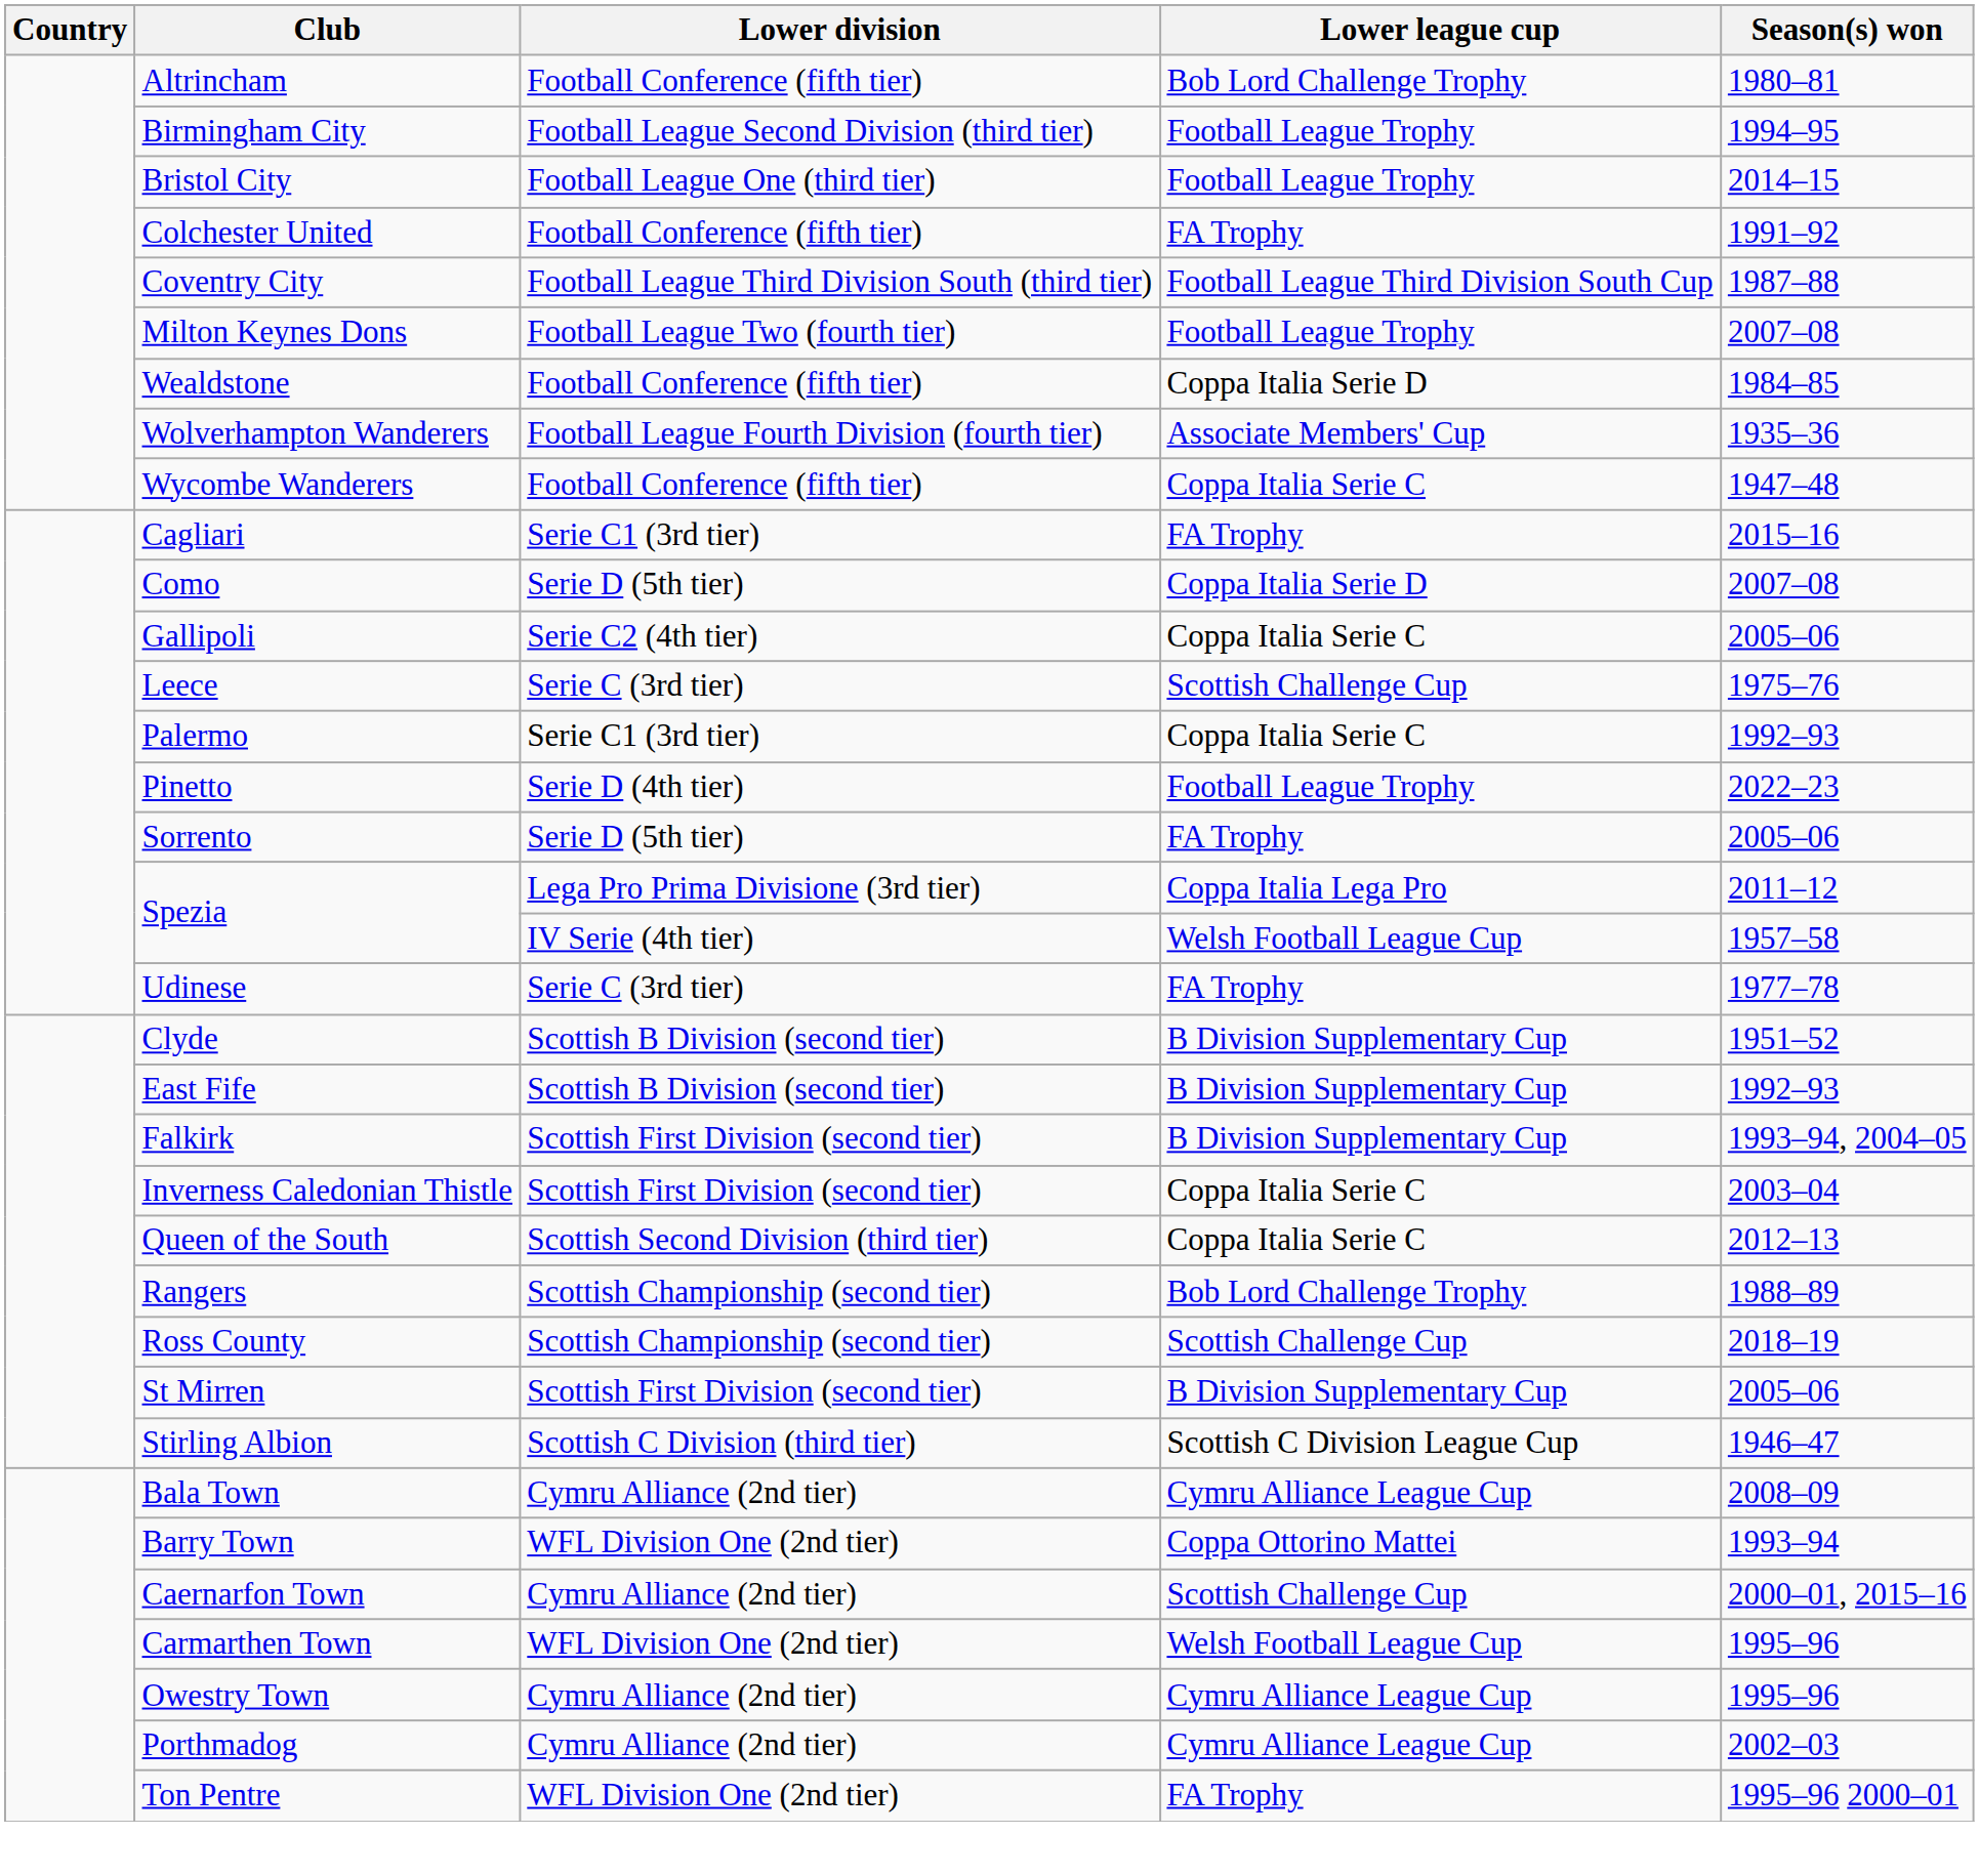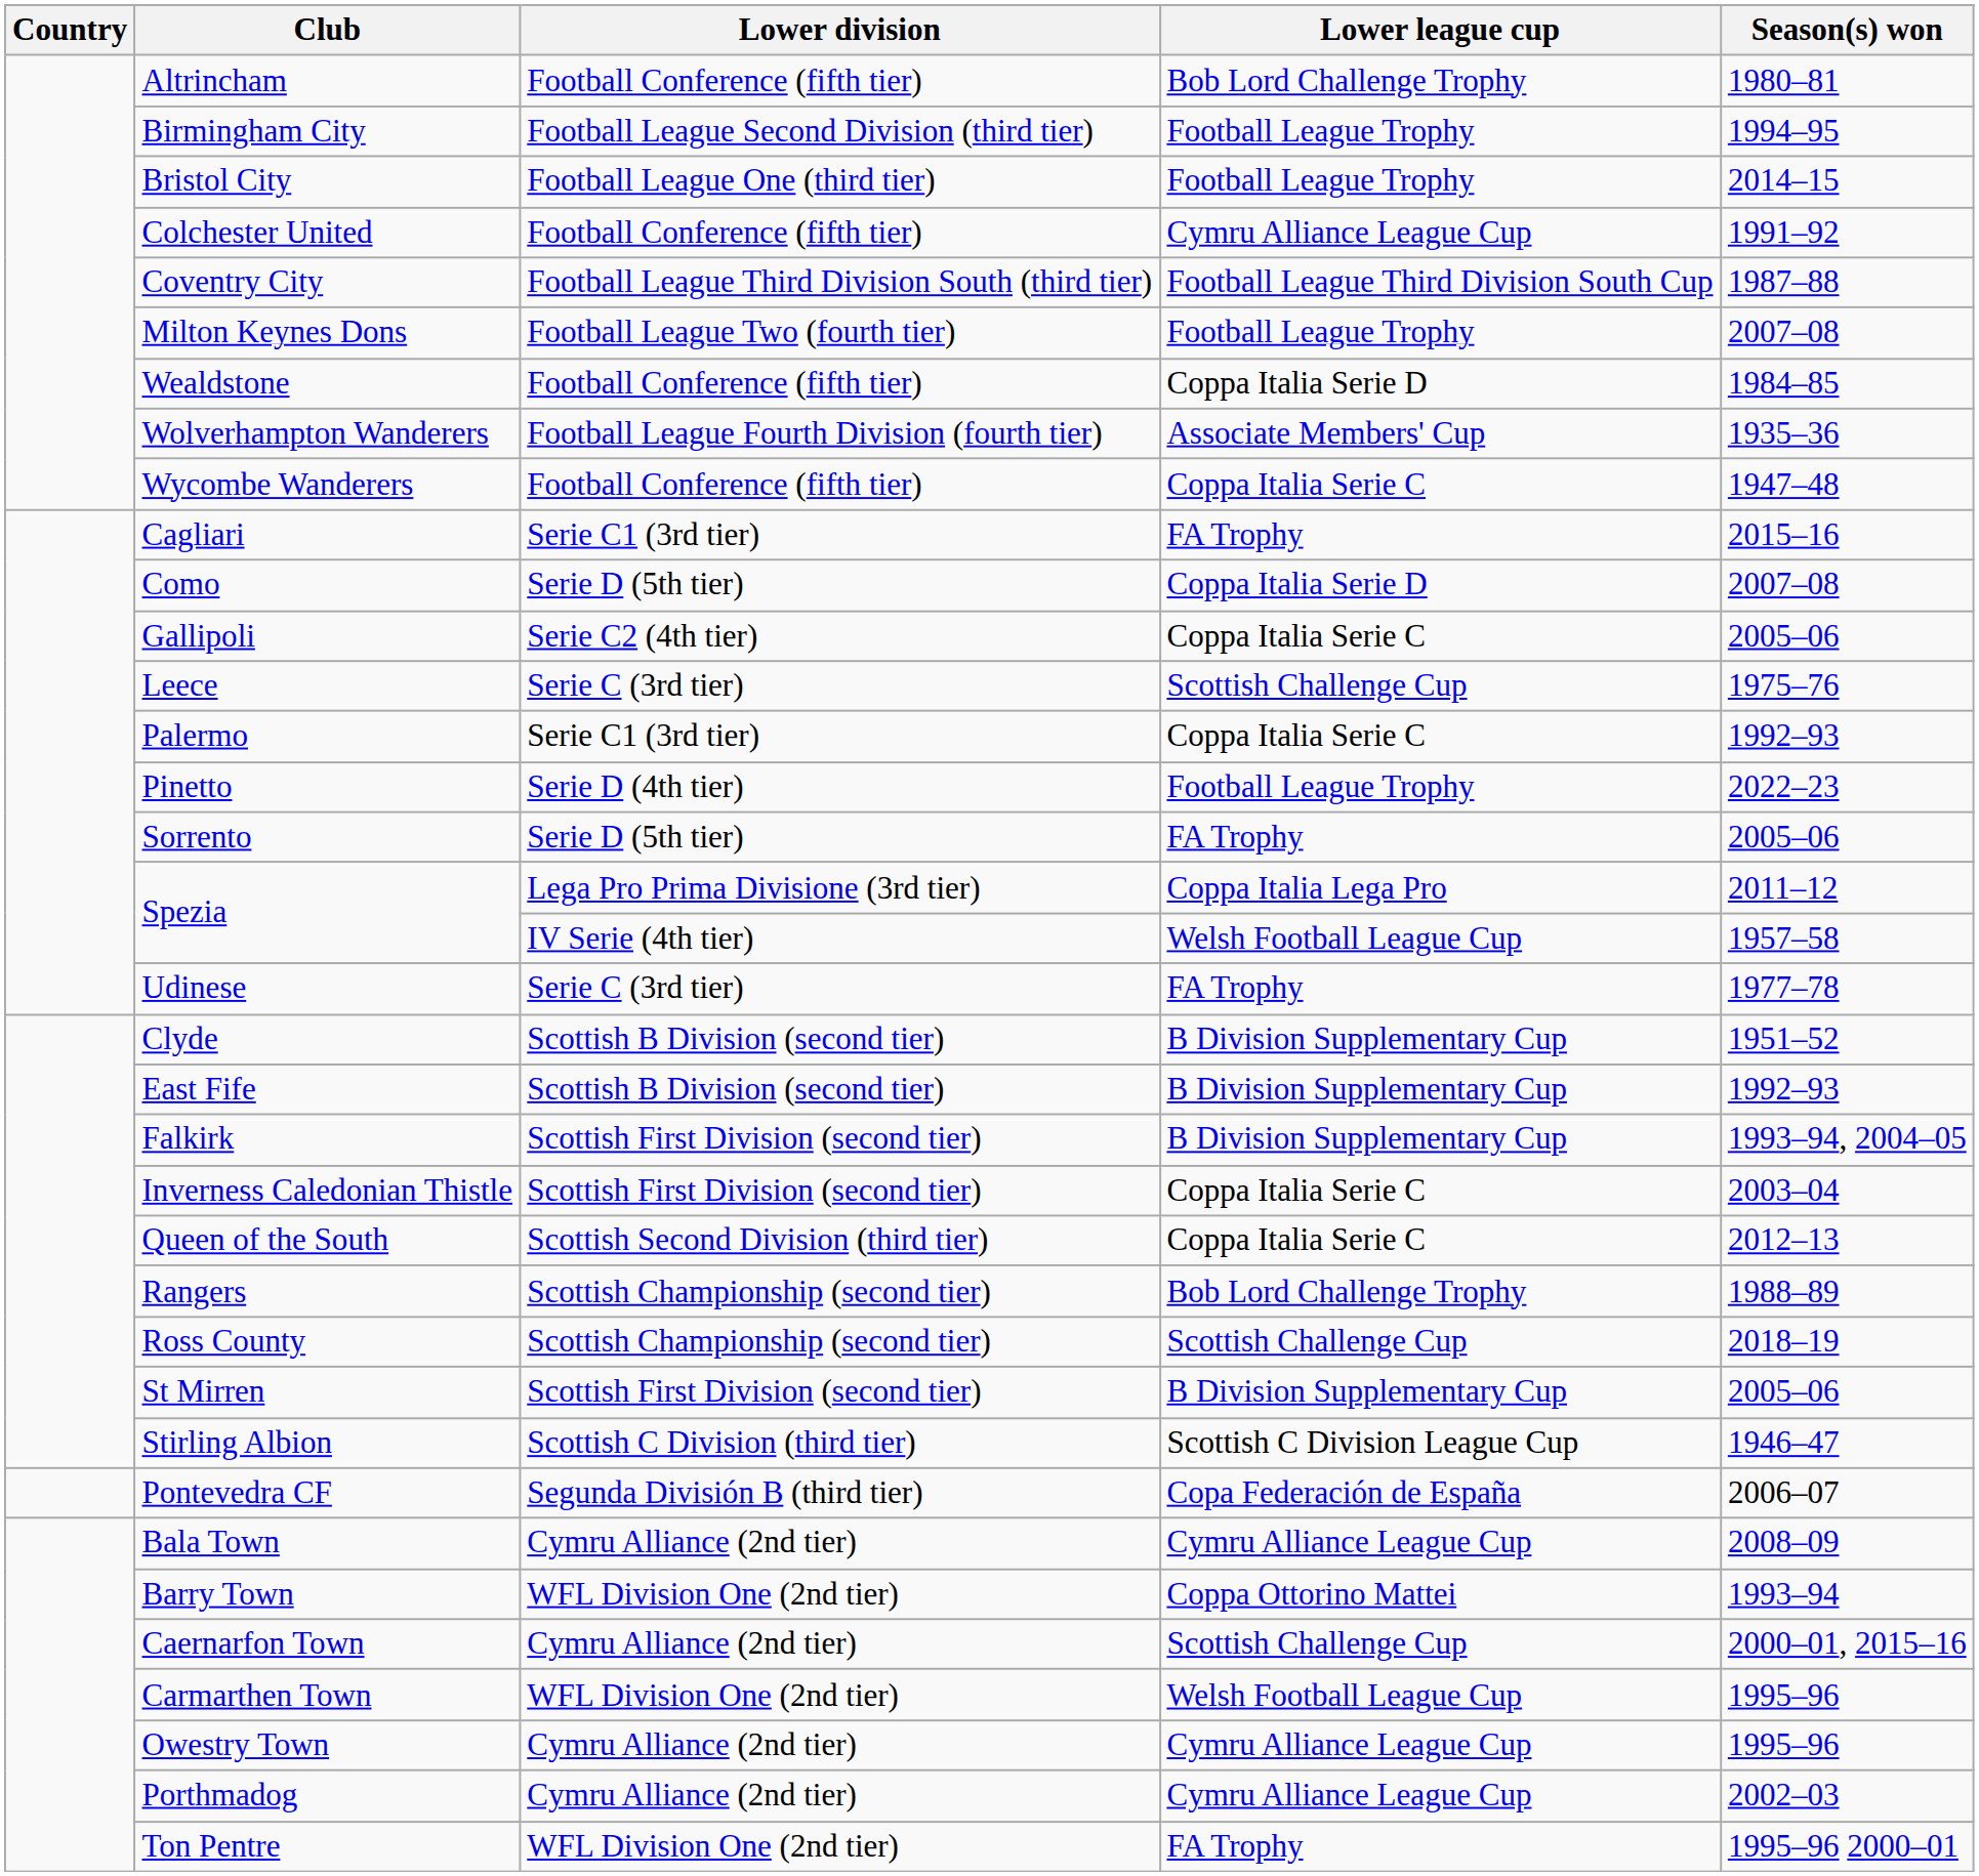 <table class="wikitable">
 <tr>
 <th>Country</th>
 <th>Club</th>
 <th>Lower division</th>
 <th>Lower league cup</th>
 <th>Season(s) won</th>
 </tr>
 <tr>
 <td rowspan="9"></td>
 <td><a href='#'>Altrincham</a></td>
 <td><a href='#'>Football Conference</a> (<a href='#'>fifth tier</a>)</td>
 <td><a href='#'>Bob Lord Challenge Trophy</a></td>
 <td><a href='#'>1980–81</a></td>
 </tr>
 <tr>
 <td><a href='#'>Birmingham City</a></td>
 <td><a href='#'>Football League Second Division</a> (<a href='#'>third tier</a>)</td>
 <td><a href='#'>Football League Trophy</a></td>
 <td><a href='#'>1994–95</a></td>
 </tr>
 <tr>
 <td><a href='#'>Bristol City</a></td>
 <td><a href='#'>Football League One</a> (<a href='#'>third tier</a>)</td>
 <td><a href='#'>Football League Trophy</a></td>
 <td><a href='#'>2014–15</a></td>
 </tr>
 <tr>
 <td><a href='#'>Colchester United</a></td>
 <td><a href='#'>Football Conference</a> (<a href='#'>fifth tier</a>)</td>
-<td><a href='#'>FA Trophy</a></td>
+<td><a href='#'>Cymru Alliance League Cup</a></td>
 <td><a href='#'>1991–92</a></td>
 </tr>
 <tr>
 <td><a href='#'>Coventry City</a></td>
 <td><a href='#'>Football League Third Division South</a> (<a href='#'>third tier</a>)</td>
 <td><a href='#'>Football League Third Division South Cup</a></td>
 <td><a href='#'>1987–88</a></td>
 </tr>
 <tr>
 <td><a href='#'>Milton Keynes Dons</a></td>
 <td><a href='#'>Football League Two</a> (<a href='#'>fourth tier</a>)</td>
 <td><a href='#'>Football League Trophy</a></td>
 <td><a href='#'>2007–08</a></td>
 </tr>
 <tr>
 <td><a href='#'>Wealdstone</a></td>
 <td><a href='#'>Football Conference</a> (<a href='#'>fifth tier</a>)</td>
 <td>Coppa Italia Serie D</td>
 <td><a href='#'>1984–85</a></td>
 </tr>
 <tr>
 <td><a href='#'>Wolverhampton Wanderers</a></td>
 <td><a href='#'>Football League Fourth Division</a> (<a href='#'>fourth tier</a>)</td>
 <td><a href='#'>Associate Members' Cup</a></td>
 <td><a href='#'>1935–36</a></td>
 </tr>
 <tr>
 <td><a href='#'>Wycombe Wanderers</a></td>
 <td><a href='#'>Football Conference</a> (<a href='#'>fifth tier</a>)</td>
 <td><a href='#'>Coppa Italia Serie C</a></td>
 <td><a href='#'>1947–48</a></td>
 </tr>
 <tr>
 <td rowspan="10"></td>
 <td><a href='#'>Cagliari</a></td>
 <td><a href='#'>Serie C1</a> (3rd tier)</td>
 <td><a href='#'>FA Trophy</a></td>
 <td><a href='#'>2015–16</a></td>
 </tr>
 <tr>
 <td><a href='#'>Como</a></td>
 <td><a href='#'>Serie D</a> (5th tier)</td>
 <td><a href='#'>Coppa Italia Serie D</a></td>
 <td><a href='#'>2007–08</a></td>
 </tr>
 <tr>
 <td><a href='#'>Gallipoli</a></td>
 <td><a href='#'>Serie C2</a> (4th tier)</td>
 <td>Coppa Italia Serie C</td>
 <td><a href='#'>2005–06</a></td>
 </tr>
 <tr>
 <td><a href='#'>Leece</a></td>
 <td><a href='#'>Serie C</a> (3rd tier)</td>
 <td><a href='#'>Scottish Challenge Cup</a></td>
 <td><a href='#'>1975–76</a></td>
 </tr>
 <tr>
 <td><a href='#'>Palermo</a></td>
 <td>Serie C1 (3rd tier)</td>
 <td>Coppa Italia Serie C</td>
 <td><a href='#'>1992–93</a></td>
 </tr>
 <tr>
 <td><a href='#'>Pinetto</a></td>
 <td><a href='#'>Serie D</a> (4th tier)</td>
 <td><a href='#'>Football League Trophy</a></td>
 <td><a href='#'>2022–23</a></td>
 </tr>
 <tr>
 <td><a href='#'>Sorrento</a></td>
 <td><a href='#'>Serie D</a> (5th tier)</td>
 <td><a href='#'>FA Trophy</a></td>
 <td><a href='#'>2005–06</a></td>
 </tr>
 <tr>
 <td rowspan = "2"><a href='#'>Spezia</a></td>
 <td><a href='#'>Lega Pro Prima Divisione</a> (3rd tier)</td>
 <td><a href='#'>Coppa Italia Lega Pro</a></td>
 <td><a href='#'>2011–12</a></td>
 </tr>
 <tr>
 <td><a href='#'>IV Serie</a> (4th tier)</td>
 <td><a href='#'>Welsh Football League Cup</a></td>
 <td><a href='#'>1957–58</a></td>
 </tr>
 <tr>
 <td><a href='#'>Udinese</a></td>
 <td><a href='#'>Serie C</a> (3rd tier)</td>
 <td><a href='#'>FA Trophy</a></td>
 <td><a href='#'>1977–78</a></td>
 </tr>
 <tr>
 <td rowspan="9"></td>
 <td><a href='#'>Clyde</a></td>
 <td><a href='#'>Scottish B Division</a> (<a href='#'>second tier</a>)</td>
 <td><a href='#'>B Division Supplementary Cup</a></td>
 <td><a href='#'>1951–52</a></td>
 </tr>
 <tr>
 <td><a href='#'>East Fife</a></td>
 <td><a href='#'>Scottish B Division</a> (<a href='#'>second tier</a>)</td>
 <td><a href='#'>B Division Supplementary Cup</a></td>
 <td><a href='#'>1992–93</a></td>
 </tr>
 <tr>
 <td><a href='#'>Falkirk</a></td>
 <td><a href='#'>Scottish First Division</a> (<a href='#'>second tier</a>)</td>
 <td><a href='#'>B Division Supplementary Cup</a></td>
 <td><a href='#'>1993–94</a>, <a href='#'>2004–05</a></td>
 </tr>
 <tr>
 <td><a href='#'>Inverness Caledonian Thistle</a></td>
 <td><a href='#'>Scottish First Division</a> (<a href='#'>second tier</a>)</td>
 <td>Coppa Italia Serie C</td>
 <td><a href='#'>2003–04</a></td>
 </tr>
 <tr>
 <td><a href='#'>Queen of the South</a></td>
 <td><a href='#'>Scottish Second Division</a> (<a href='#'>third tier</a>)</td>
 <td>Coppa Italia Serie C</td>
 <td><a href='#'>2012–13</a></td>
 </tr>
 <tr>
 <td><a href='#'>Rangers</a></td>
 <td><a href='#'>Scottish Championship</a> (<a href='#'>second tier</a>)</td>
 <td><a href='#'>Bob Lord Challenge Trophy</a></td>
 <td><a href='#'>1988–89</a></td>
 </tr>
 <tr>
 <td><a href='#'>Ross County</a></td>
 <td><a href='#'>Scottish Championship</a> (<a href='#'>second tier</a>)</td>
 <td><a href='#'>Scottish Challenge Cup</a></td>
 <td><a href='#'>2018–19</a></td>
 </tr>
 <tr>
 <td><a href='#'>St Mirren</a></td>
 <td><a href='#'>Scottish First Division</a> (<a href='#'>second tier</a>)</td>
 <td><a href='#'>B Division Supplementary Cup</a></td>
 <td><a href='#'>2005–06</a></td>
 </tr>
 <tr>
 <td><a href='#'>Stirling Albion</a></td>
 <td><a href='#'>Scottish C Division</a> (<a href='#'>third tier</a>)</td>
 <td>Scottish C Division League Cup</td>
 <td><a href='#'>1946–47</a></td>
 </tr>
 <tr>
+<td></td>
+<td><a href='#'>Pontevedra CF</a></td>
+<td><a href='#'>Segunda División B</a> (third tier)</td>
+<td><a href='#'>Copa Federación de España</a></td>
+<td>2006–07</td>
+</tr>
+<tr>
 <td rowspan="8"></td>
 <td><a href='#'>Bala Town</a></td>
 <td><a href='#'>Cymru Alliance</a> (2nd tier)</td>
 <td><a href='#'>Cymru Alliance League Cup</a></td>
 <td><a href='#'>2008–09</a></td>
 </tr>
 <tr>
 <td><a href='#'>Barry Town</a></td>
 <td><a href='#'>WFL Division One</a> (2nd tier)</td>
 <td><a href='#'>Coppa Ottorino Mattei</a></td>
 <td><a href='#'>1993–94</a></td>
 </tr>
 <tr>
 <td><a href='#'>Caernarfon Town</a></td>
 <td><a href='#'>Cymru Alliance</a> (2nd tier)</td>
 <td><a href='#'>Scottish Challenge Cup</a></td>
 <td><a href='#'>2000–01</a>, <a href='#'>2015–16</a></td>
 </tr>
 <tr>
 <td><a href='#'>Carmarthen Town</a></td>
 <td><a href='#'>WFL Division One</a> (2nd tier)</td>
 <td><a href='#'>Welsh Football League Cup</a></td>
 <td><a href='#'>1995–96</a></td>
 </tr>
 <tr>
 <td><a href='#'>Owestry Town</a></td>
 <td><a href='#'>Cymru Alliance</a> (2nd tier)</td>
 <td><a href='#'>Cymru Alliance League Cup</a></td>
 <td><a href='#'>1995–96</a></td>
 </tr>
 <tr>
 <td><a href='#'>Porthmadog</a></td>
 <td><a href='#'>Cymru Alliance</a> (2nd tier)</td>
 <td><a href='#'>Cymru Alliance League Cup</a></td>
 <td><a href='#'>2002–03</a></td>
 </tr>
 <tr>
 <td><a href='#'>Ton Pentre</a></td>
 <td><a href='#'>WFL Division One</a> (2nd tier)</td>
 <td><a href='#'>FA Trophy</a></td>
 <td><a href='#'>1995–96</a> <a href='#'>2000–01</a></td>
 </tr>
 </table>
